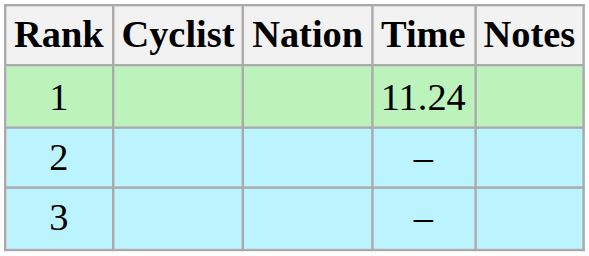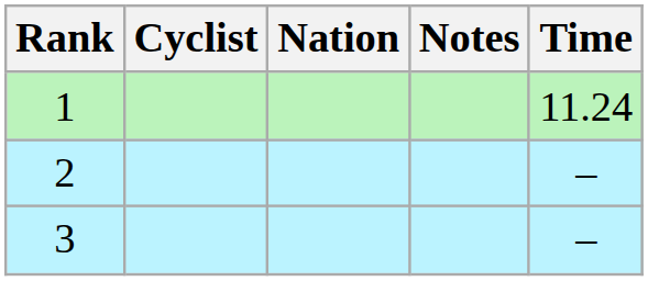 <table class="wikitable sortable" style="text-align:center">
 <tr>
 <th>Rank</th>
 <th>Cyclist</th>
 <th>Nation</th>
+<th>Notes</th>
 <th>Time</th>
-<th>Notes</th>
 </tr>
 <tr bgcolor=bbf3bb>
 <td>1</td>
 <td align=left></td>
 <td align=left></td>
+<td></td>
 <td>11.24</td>
-<td></td>
 </tr>
 <tr bgcolor=bbf3ff>
 <td>2</td>
 <td align=left></td>
 <td align=left></td>
+<td></td>
 <td>–</td>
-<td></td>
 </tr>
 <tr bgcolor=bbf3ff>
 <td>3</td>
 <td align=left></td>
 <td align=left></td>
+<td></td>
 <td>–</td>
-<td></td>
 </tr>
 </table>
